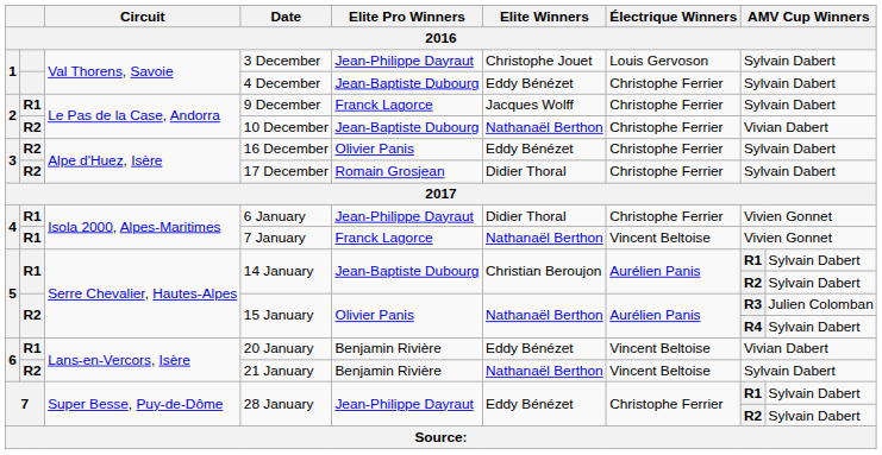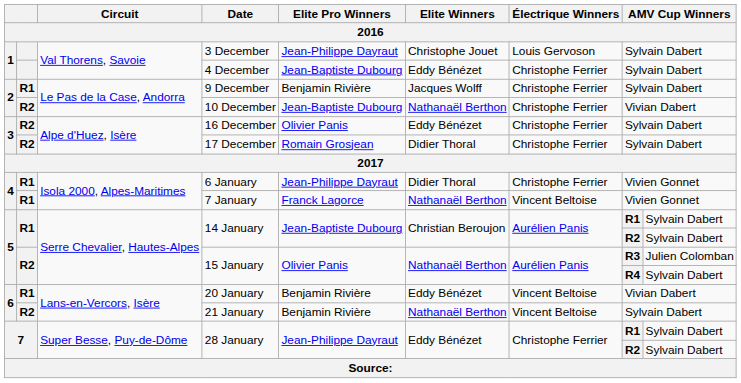 <table class="wikitable" style="font-size: 85%">
 <tr>
 <th colspan=2></th>
 <th>Circuit</th>
 <th>Date</th>
 <th>Elite Pro Winners</th>
 <th>Elite Winners</th>
 <th>Électrique Winners</th>
 <th colspan=2>AMV Cup Winners</th>
 </tr>
 <tr>
 <th align=center colspan=9>2016</th>
 </tr>
 <tr>
 <th rowspan=2>1</th>
 <th></th>
 <td rowspan=2> <a href='#'>Val Thorens</a>, <a href='#'>Savoie</a></td>
 <td>3 December</td>
 <td> <a href='#'>Jean-Philippe Dayraut</a></td>
 <td> Christophe Jouet</td>
 <td> Louis Gervoson</td>
 <td colspan=2> Sylvain Dabert</td>
 </tr>
 <tr>
 <th></th>
 <td>4 December</td>
 <td> <a href='#'>Jean-Baptiste Dubourg</a></td>
 <td> Eddy Bénézet</td>
 <td> Christophe Ferrier</td>
 <td colspan=2> Sylvain Dabert</td>
 </tr>
 <tr>
 <th rowspan=2>2</th>
 <th>R1</th>
 <td rowspan=2> <a href='#'>Le Pas de la Case</a>, <a href='#'>Andorra</a></td>
 <td>9 December</td>
-<td> <a href='#'>Franck Lagorce</a></td>
+<td> Benjamin Rivière</td>
 <td> Jacques Wolff</td>
 <td> Christophe Ferrier</td>
 <td colspan=2> Sylvain Dabert</td>
 </tr>
 <tr>
 <th>R2</th>
 <td>10 December</td>
 <td> <a href='#'>Jean-Baptiste Dubourg</a></td>
 <td> <a href='#'>Nathanaël Berthon</a></td>
 <td> Christophe Ferrier</td>
 <td colspan=2> Vivian Dabert</td>
 </tr>
 <tr>
 <th rowspan=2>3</th>
 <th>R2</th>
 <td rowspan=2> <a href='#'>Alpe d'Huez</a>, <a href='#'>Isère</a></td>
 <td>16 December</td>
 <td> <a href='#'>Olivier Panis</a></td>
 <td> Eddy Bénézet</td>
 <td> Christophe Ferrier</td>
 <td colspan=2> Sylvain Dabert</td>
 </tr>
 <tr>
 <th>R2</th>
 <td>17 December</td>
 <td> <a href='#'>Romain Grosjean</a></td>
 <td> Didier Thoral</td>
 <td> Christophe Ferrier</td>
 <td colspan=2> Sylvain Dabert</td>
 </tr>
 <tr>
 <th align=center colspan=9>2017</th>
 </tr>
 <tr>
 <th rowspan=2>4</th>
 <th>R1</th>
 <td rowspan=2> <a href='#'>Isola 2000</a>, <a href='#'>Alpes-Maritimes</a></td>
 <td>6 January</td>
 <td> <a href='#'>Jean-Philippe Dayraut</a></td>
 <td> Didier Thoral</td>
 <td> Christophe Ferrier</td>
 <td colspan=2> Vivien Gonnet</td>
 </tr>
 <tr>
 <th>R1</th>
 <td>7 January</td>
 <td> <a href='#'>Franck Lagorce</a></td>
 <td> <a href='#'>Nathanaël Berthon</a></td>
 <td> Vincent Beltoise</td>
 <td colspan=2> Vivien Gonnet</td>
 </tr>
 <tr>
 <th rowspan=4>5</th>
 <th rowspan=2>R1</th>
 <td rowspan=4> <a href='#'>Serre Chevalier</a>, <a href='#'>Hautes-Alpes</a></td>
 <td rowspan=2>14 January</td>
 <td rowspan=2> <a href='#'>Jean-Baptiste Dubourg</a></td>
 <td rowspan=2> Christian Beroujon</td>
 <td rowspan=2> <a href='#'>Aurélien Panis</a></td>
 <th>R1</th>
 <td> Sylvain Dabert</td>
 </tr>
 <tr>
 <th>R2</th>
 <td> Sylvain Dabert</td>
 </tr>
 <tr>
 <th rowspan=2>R2</th>
 <td rowspan=2>15 January</td>
 <td rowspan=2> <a href='#'>Olivier Panis</a></td>
 <td rowspan=2> <a href='#'>Nathanaël Berthon</a></td>
 <td rowspan=2> <a href='#'>Aurélien Panis</a></td>
 <th>R3</th>
 <td> Julien Colomban</td>
 </tr>
 <tr>
 <th>R4</th>
 <td> Sylvain Dabert</td>
 </tr>
 <tr>
 <th rowspan=2>6</th>
 <th>R1</th>
 <td rowspan=2> <a href='#'>Lans-en-Vercors</a>, <a href='#'>Isère</a></td>
 <td>20 January</td>
 <td> Benjamin Rivière</td>
 <td> Eddy Bénézet</td>
 <td> Vincent Beltoise</td>
 <td colspan=2> Vivian Dabert</td>
 </tr>
 <tr>
 <th>R2</th>
 <td>21 January</td>
 <td> Benjamin Rivière</td>
 <td> <a href='#'>Nathanaël Berthon</a></td>
 <td> Vincent Beltoise</td>
 <td colspan=2> Sylvain Dabert</td>
 </tr>
 <tr>
 <th rowspan=2 colspan=2>7</th>
 <td rowspan=2> <a href='#'>Super Besse</a>, <a href='#'>Puy-de-Dôme</a></td>
 <td rowspan=2>28 January</td>
 <td rowspan=2> <a href='#'>Jean-Philippe Dayraut</a></td>
 <td rowspan=2> Eddy Bénézet</td>
 <td rowspan=2> Christophe Ferrier</td>
 <th>R1</th>
 <td> Sylvain Dabert</td>
 </tr>
 <tr>
 <th>R2</th>
 <td> Sylvain Dabert</td>
 </tr>
 <tr>
 <th colspan=9>Source:</th>
 </tr>
 </table>
